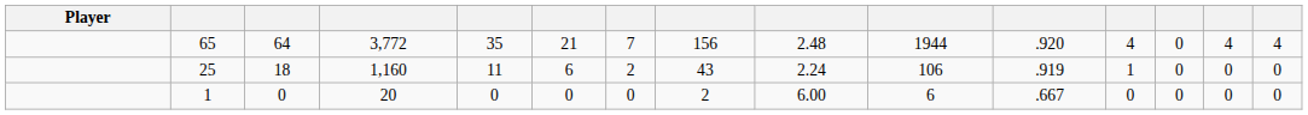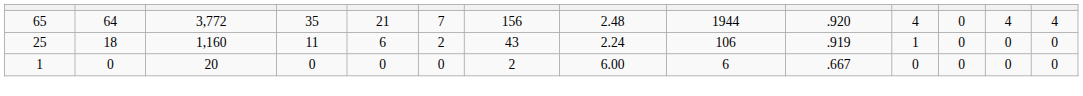 <table class="wikitable sortable" style="width:100%; text-align:center;">
 <tr>
-<th>Player</th>
 <th></th>
 <th></th>
 <th></th>
 <th></th>
 <th></th>
 <th></th>
 <th></th>
 <th></th>
 <th></th>
 <th></th>
 <th></th>
 <th></th>
 <th></th>
 <th></th>
 </tr>
 <tr>
-<td style=white-space:nowrap></td>
 <td>65</td>
 <td>64</td>
 <td>3,772</td>
 <td>35</td>
 <td>21</td>
 <td>7</td>
 <td>156</td>
 <td>2.48</td>
 <td>1944</td>
 <td>.920</td>
 <td>4</td>
 <td>0</td>
 <td>4</td>
 <td>4</td>
 </tr>
 <tr>
-<td style=white-space:nowrap></td>
 <td>25</td>
 <td>18</td>
 <td>1,160</td>
 <td>11</td>
 <td>6</td>
 <td>2</td>
 <td>43</td>
 <td>2.24</td>
 <td>106</td>
 <td>.919</td>
 <td>1</td>
 <td>0</td>
 <td>0</td>
 <td>0</td>
 </tr>
 <tr>
-<td style=white-space:nowrap></td>
 <td>1</td>
 <td>0</td>
 <td>20</td>
 <td>0</td>
 <td>0</td>
 <td>0</td>
 <td>2</td>
 <td>6.00</td>
 <td>6</td>
 <td>.667</td>
 <td>0</td>
 <td>0</td>
 <td>0</td>
 <td>0</td>
 </tr>
 </table>
